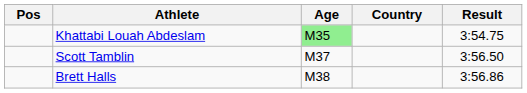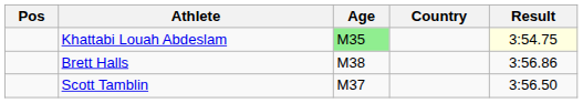 <table class="wikitable"  style="text-align:center; width:50%;">
 <tr>
 <th>Pos</th>
 <th>Athlete</th>
 <th>Age</th>
 <th>Country</th>
 <th>Result</th>
 </tr>
 <tr>
 <td align=center></td>
 <td align=left><a href='#'>Khattabi Louah Abdeslam</a></td>
 <td align=left style="background: lightgreen;">M35</td>
 <td align=left></td>
-<td>3:54.75</td>
+<td style="background: lightyellow;">3:54.75</td>
+</tr>
+<tr>
+<td align=center></td>
+<td align=left><a href='#'>Brett Halls</a></td>
+<td align=left>M38</td>
+<td align=left></td>
+<td>3:56.86</td>
 </tr>
 <tr>
 <td align=center></td>
 <td align=left><a href='#'>Scott Tamblin</a></td>
 <td align=left>M37</td>
 <td align=left></td>
 <td>3:56.50</td>
 </tr>
-<tr>
-<td align=center></td>
-<td align=left><a href='#'>Brett Halls</a></td>
-<td align=left>M38</td>
-<td align=left></td>
-<td>3:56.86</td>
-</tr>
 </table>
